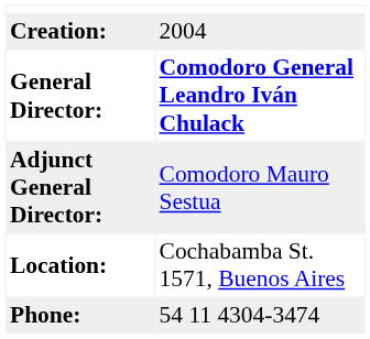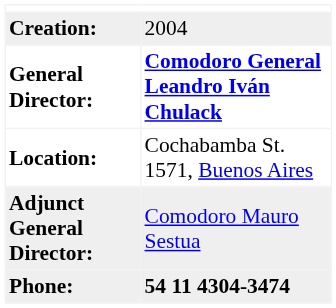 <table border="1" cellpadding="2" cellspacing="0" align="right" width="220px" style="font-size: 90%; margin-left:15px; border-collapse:collapse; border-color:#f2f2f4">
 <tr>
 <td style="background:#ffffff;" align="center" colspan="2"></td>
 </tr>
 <tr>
 <td style="background:#efefef;"><strong>Creation:</strong></td>
 <td style="background:#efefef;">2004</td>
 </tr>
 <tr>
 <td style="background:#ffffff;"><strong>General Director:</strong></td>
 <td style="background:#ffffff;"><strong><a href='#'>Comodoro General Leandro Iván Chulack</a></strong></td>
 </tr>
 <tr>
+<td style="background:#ffffff;"><strong>Location:</strong></td>
+<td style="background:#ffffff;">Cochabamba St. 1571, <a href='#'>Buenos Aires</a></td>
+</tr>
+<tr>
 <td style="background:#efefef;"><strong>Adjunct General Director:</strong></td>
 <td style="background:#efefef;"><a href='#'>Comodoro Mauro Sestua</a></td>
 </tr>
 <tr>
-<td style="background:#ffffff;"><strong>Location:</strong></td>
-<td style="background:#ffffff;">Cochabamba St. 1571, <a href='#'>Buenos Aires</a></td>
-</tr>
-<tr>
 <td style="background:#efefef;"><strong>Phone:</strong></td>
-<td style="background:#efefef;">54 11 4304-3474</td>
+<td style="background:#efefef;"><strong>54 11 4304-3474</strong></td>
 </tr>
 </table>
